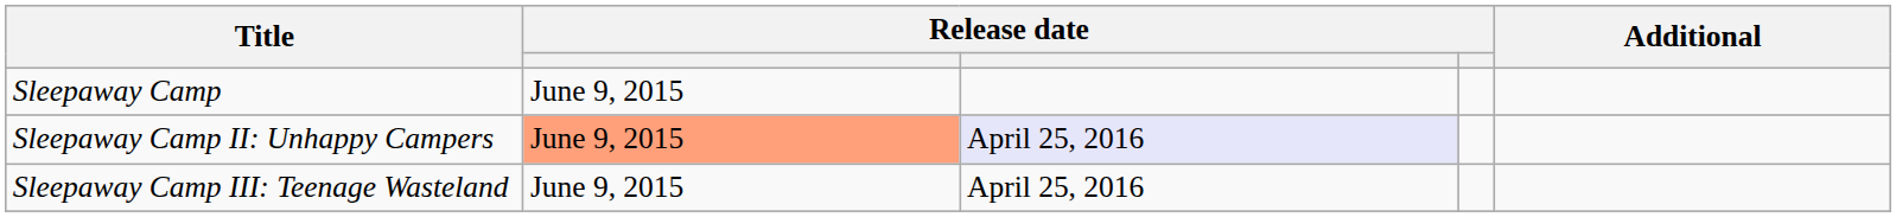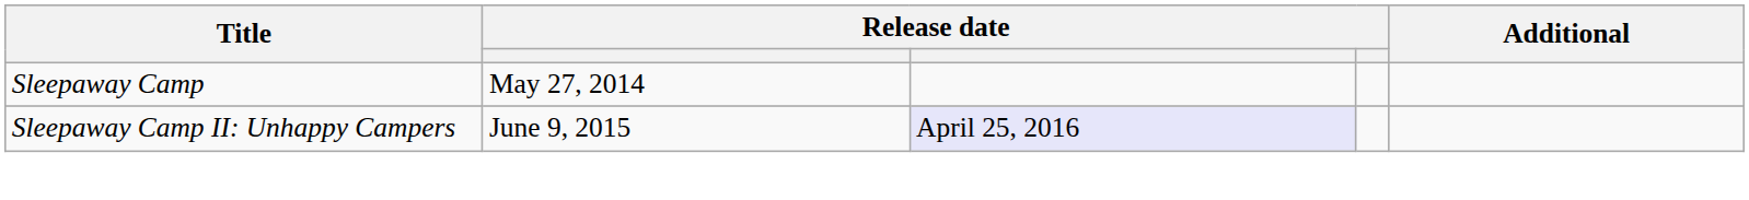 <table width="1000" class="wikitable">
 <tr>
 <th rowspan="2">Title</th>
 <th colspan="3">Release date</th>
 <th rowspan="2">Additional</th>
 </tr>
 <tr>
 <th></th>
 <th></th>
 <th></th>
 </tr>
 <tr>
 <td width="267"><em>Sleepaway Camp</em></td>
-<td>June 9, 2015</td>
+<td>May 27, 2014</td>
 <td></td>
 <td></td>
 <td><br></td>
 </tr>
 <tr>
 <td><em>Sleepaway Camp II: Unhappy Campers</em></td>
-<td style="background: lightsalmon;">June 9, 2015</td>
+<td>June 9, 2015</td>
 <td style="background: lavender;">April 25, 2016</td>
 <td></td>
 <td><br></td>
 </tr>
-<tr>
-<td><em>Sleepaway Camp III: Teenage Wasteland</em></td>
-<td>June 9, 2015</td>
-<td>April 25, 2016</td>
-<td></td>
-<td><br></td>
-</tr>
 </table>
